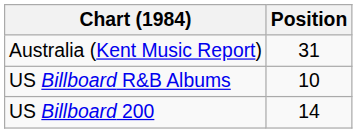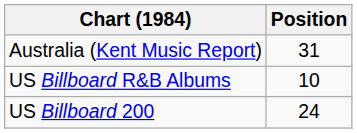 <table class="wikitable">
 <tr>
 <th>Chart (1984)</th>
 <th>Position</th>
 </tr>
 <tr>
 <td>Australia (<a href='#'>Kent Music Report</a>)</td>
 <td style="text-align:center;">31</td>
 </tr>
 <tr>
 <td>US <a href='#'><em>Billboard</em> R&B Albums</a></td>
 <td style="text-align:center;">10</td>
 </tr>
 <tr>
 <td>US <a href='#'><em>Billboard</em> 200</a></td>
-<td style="text-align:center;">14</td>
+<td style="text-align:center;">24</td>
 </tr>
 </table>
